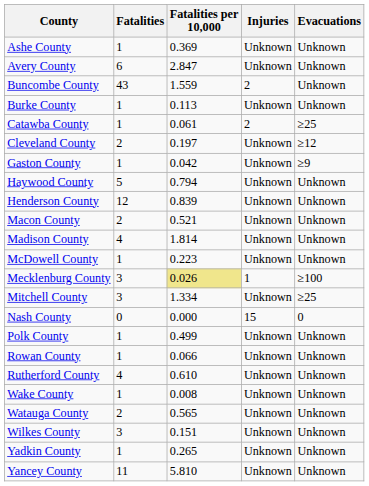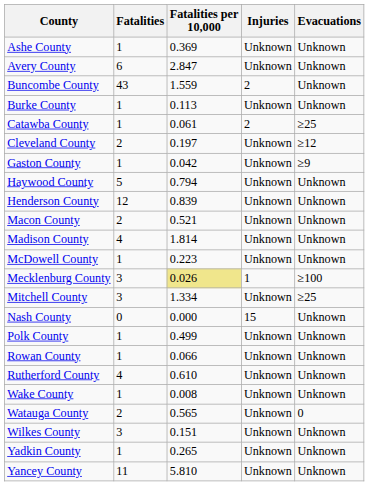 <table class="wikitable sortable floatright">
 <tr>
 <th>County</th>
 <th>Fatalities</th>
 <th>Fatalities per<br>10,000</th>
 <th>Injuries</th>
 <th>Evacuations</th>
 </tr>
 <tr>
 <td><a href='#'>Ashe County</a></td>
 <td>1</td>
 <td>0.369</td>
 <td>Unknown</td>
 <td>Unknown</td>
 </tr>
 <tr>
 <td><a href='#'>Avery County</a></td>
 <td>6</td>
 <td>2.847</td>
 <td>Unknown</td>
 <td>Unknown</td>
 </tr>
 <tr>
 <td><a href='#'>Buncombe County</a></td>
 <td>43</td>
 <td>1.559</td>
 <td>2</td>
 <td>Unknown</td>
 </tr>
 <tr>
 <td><a href='#'>Burke County</a></td>
 <td>1</td>
 <td>0.113</td>
 <td>Unknown</td>
 <td>Unknown</td>
 </tr>
 <tr>
 <td><a href='#'>Catawba County</a></td>
 <td>1</td>
 <td>0.061</td>
 <td>2</td>
 <td>≥25</td>
 </tr>
 <tr>
 <td><a href='#'>Cleveland County</a></td>
 <td>2</td>
 <td>0.197</td>
 <td>Unknown</td>
 <td>≥12</td>
 </tr>
 <tr>
 <td><a href='#'>Gaston County</a></td>
 <td>1</td>
 <td>0.042</td>
 <td>Unknown</td>
 <td>≥9</td>
 </tr>
 <tr>
 <td><a href='#'>Haywood County</a></td>
 <td>5</td>
 <td>0.794</td>
 <td>Unknown</td>
 <td>Unknown</td>
 </tr>
 <tr>
 <td><a href='#'>Henderson County</a></td>
 <td>12</td>
 <td>0.839</td>
 <td>Unknown</td>
 <td>Unknown</td>
 </tr>
 <tr>
 <td><a href='#'>Macon County</a></td>
 <td>2</td>
 <td>0.521</td>
 <td>Unknown</td>
 <td>Unknown</td>
 </tr>
 <tr>
 <td><a href='#'>Madison County</a></td>
 <td>4</td>
 <td>1.814</td>
 <td>Unknown</td>
 <td>Unknown</td>
 </tr>
 <tr>
 <td><a href='#'>McDowell County</a></td>
 <td>1</td>
 <td>0.223</td>
 <td>Unknown</td>
 <td>Unknown</td>
 </tr>
 <tr>
 <td><a href='#'>Mecklenburg County</a></td>
 <td>3</td>
 <td style="background: khaki;">0.026</td>
 <td>1</td>
 <td>≥100</td>
 </tr>
 <tr>
 <td><a href='#'>Mitchell County</a></td>
 <td>3</td>
 <td>1.334</td>
 <td>Unknown</td>
 <td>≥25</td>
 </tr>
 <tr>
 <td><a href='#'>Nash County</a></td>
 <td>0</td>
 <td>0.000</td>
 <td>15</td>
-<td>0</td>
+<td>Unknown</td>
 </tr>
 <tr>
 <td><a href='#'>Polk County</a></td>
 <td>1</td>
 <td>0.499</td>
 <td>Unknown</td>
 <td>Unknown</td>
 </tr>
 <tr>
 <td><a href='#'>Rowan County</a></td>
 <td>1</td>
 <td>0.066</td>
 <td>Unknown</td>
 <td>Unknown</td>
 </tr>
 <tr>
 <td><a href='#'>Rutherford County</a></td>
 <td>4</td>
 <td>0.610</td>
 <td>Unknown</td>
 <td>Unknown</td>
 </tr>
 <tr>
 <td><a href='#'>Wake County</a></td>
 <td>1</td>
 <td>0.008</td>
 <td>Unknown</td>
 <td>Unknown</td>
 </tr>
 <tr>
 <td><a href='#'>Watauga County</a></td>
 <td>2</td>
 <td>0.565</td>
 <td>Unknown</td>
-<td>Unknown</td>
+<td>0</td>
 </tr>
 <tr>
 <td><a href='#'>Wilkes County</a></td>
 <td>3</td>
 <td>0.151</td>
 <td>Unknown</td>
 <td>Unknown</td>
 </tr>
 <tr>
 <td><a href='#'>Yadkin County</a></td>
 <td>1</td>
 <td>0.265</td>
 <td>Unknown</td>
 <td>Unknown</td>
 </tr>
 <tr>
 <td><a href='#'>Yancey County</a></td>
 <td>11</td>
 <td>5.810</td>
 <td>Unknown</td>
 <td>Unknown</td>
 </tr>
 </table>
